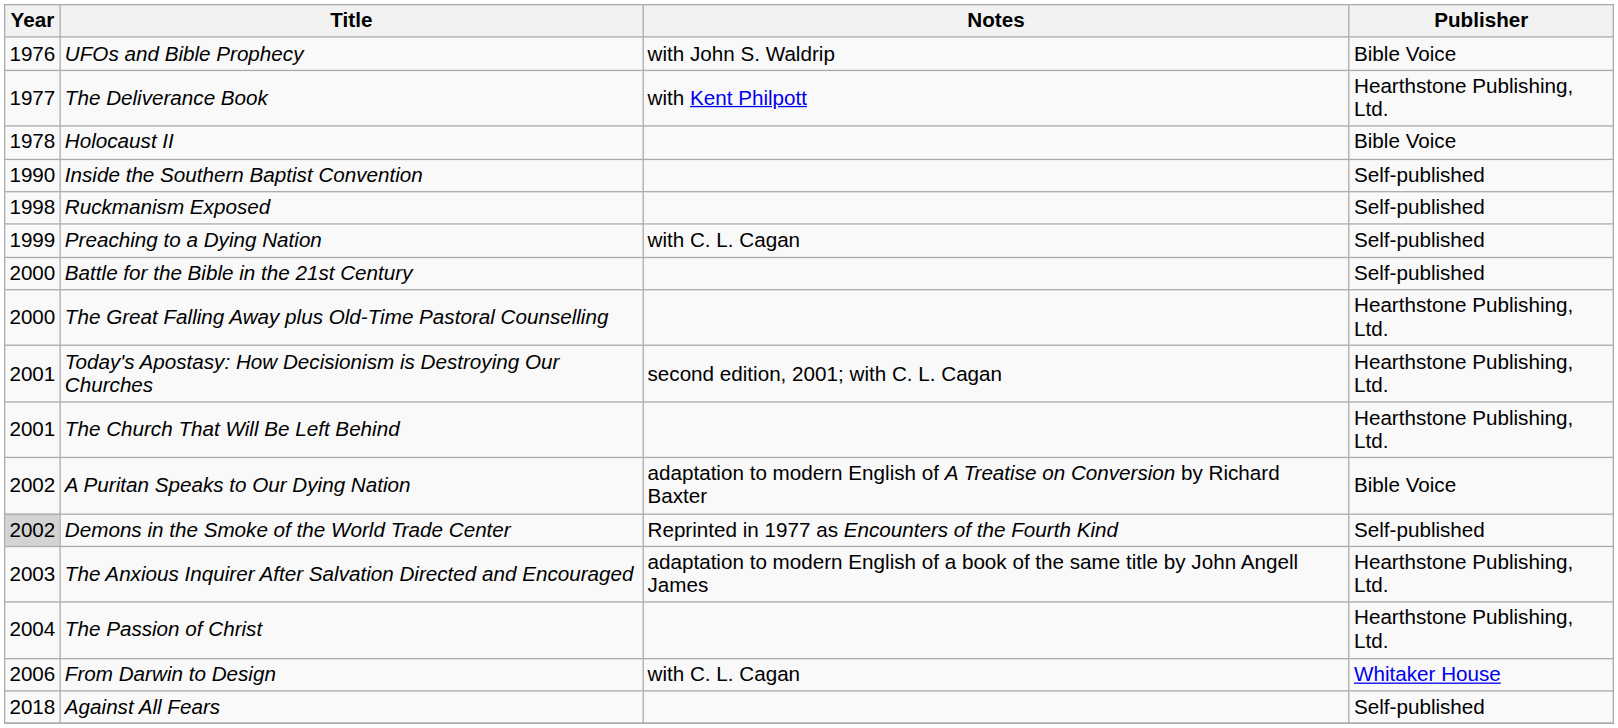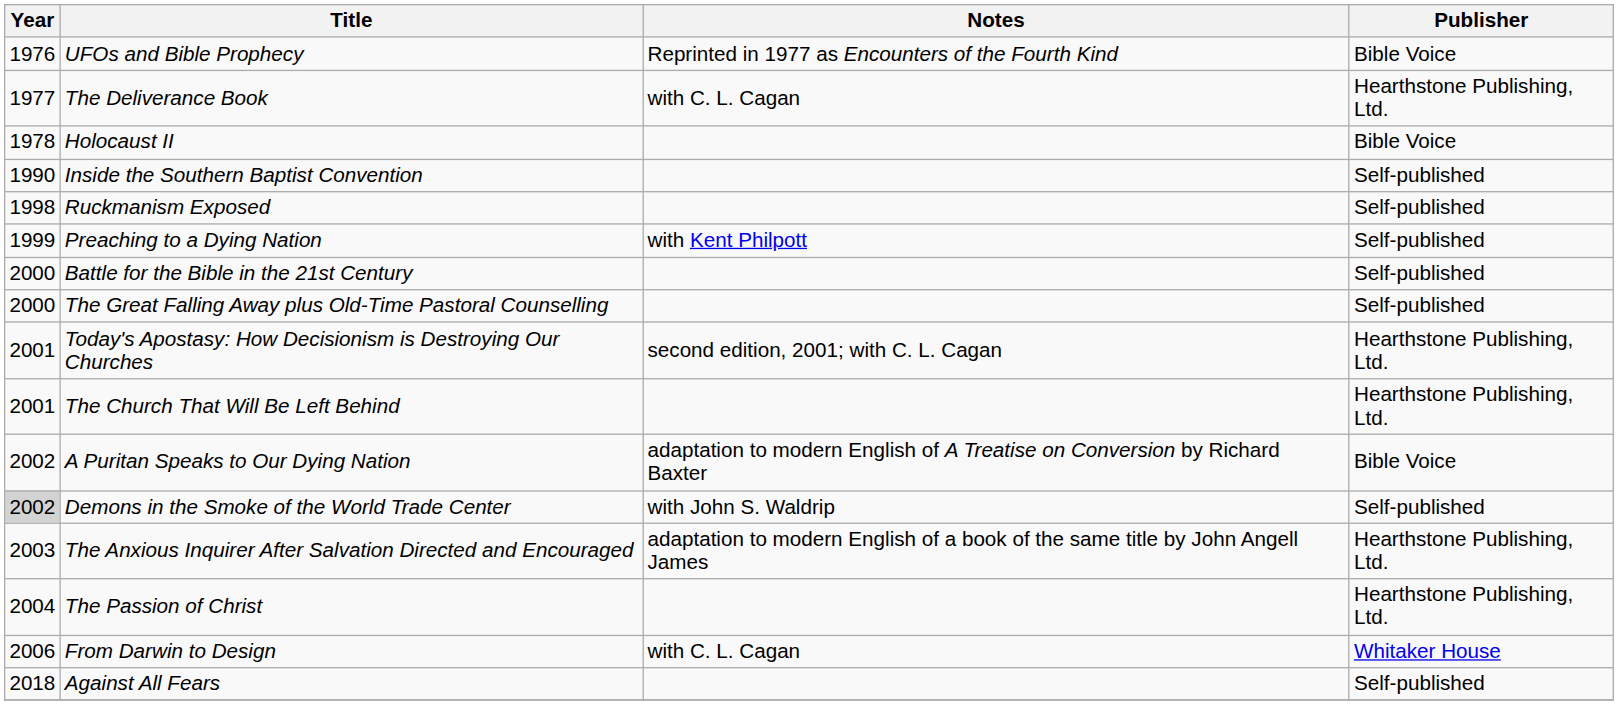 <table class="wikitable">
 <tr>
 <th>Year</th>
 <th>Title</th>
 <th>Notes</th>
 <th>Publisher</th>
 </tr>
 <tr>
 <td>1976</td>
 <td><em>UFOs and Bible Prophecy</em></td>
-<td>with John S. Waldrip</td>
+<td>Reprinted in 1977 as <em>Encounters of the Fourth Kind</em></td>
 <td>Bible Voice</td>
 </tr>
 <tr>
 <td>1977</td>
 <td><em>The Deliverance Book</em></td>
-<td>with <a href='#'>Kent Philpott</a></td>
+<td>with C. L. Cagan</td>
 <td>Hearthstone Publishing, Ltd.</td>
 </tr>
 <tr>
 <td>1978</td>
 <td><em>Holocaust II</em></td>
 <td></td>
 <td>Bible Voice</td>
 </tr>
 <tr>
 <td>1990</td>
 <td><em>Inside the Southern Baptist Convention</em></td>
 <td></td>
 <td>Self-published</td>
 </tr>
 <tr>
 <td>1998</td>
 <td><em>Ruckmanism Exposed</em></td>
 <td></td>
 <td>Self-published</td>
 </tr>
 <tr>
 <td>1999</td>
 <td><em>Preaching to a Dying Nation</em></td>
-<td>with C. L. Cagan</td>
+<td>with <a href='#'>Kent Philpott</a></td>
 <td>Self-published</td>
 </tr>
 <tr>
 <td>2000</td>
 <td><em>Battle for the Bible in the 21st Century</em></td>
 <td></td>
 <td>Self-published</td>
 </tr>
 <tr>
 <td>2000</td>
 <td><em>The Great Falling Away plus Old-Time Pastoral Counselling</em></td>
 <td></td>
-<td>Hearthstone Publishing, Ltd.</td>
+<td>Self-published</td>
 </tr>
 <tr>
 <td>2001</td>
 <td><em>Today's Apostasy: How Decisionism is Destroying Our Churches</em></td>
 <td>second edition, 2001; with C. L. Cagan</td>
 <td>Hearthstone Publishing, Ltd.</td>
 </tr>
 <tr>
 <td>2001</td>
 <td><em>The Church That Will Be Left Behind</em></td>
 <td></td>
 <td>Hearthstone Publishing, Ltd.</td>
 </tr>
 <tr>
 <td>2002</td>
 <td><em>A Puritan Speaks to Our Dying Nation</em></td>
 <td>adaptation to modern English of <em>A Treatise on Conversion</em> by Richard Baxter</td>
 <td>Bible Voice</td>
 </tr>
 <tr>
 <td style="background: lightgrey;">2002</td>
 <td><em>Demons in the Smoke of the World Trade Center</em></td>
-<td>Reprinted in 1977 as <em>Encounters of the Fourth Kind</em></td>
+<td>with John S. Waldrip</td>
 <td>Self-published</td>
 </tr>
 <tr>
 <td>2003</td>
 <td><em>The Anxious Inquirer After Salvation Directed and Encouraged</em></td>
 <td>adaptation to modern English of a book of the same title by John Angell James</td>
 <td>Hearthstone Publishing, Ltd.</td>
 </tr>
 <tr>
 <td>2004</td>
 <td><em>The Passion of Christ</em></td>
 <td></td>
 <td>Hearthstone Publishing, Ltd.</td>
 </tr>
 <tr>
 <td>2006</td>
 <td><em>From Darwin to Design</em></td>
 <td>with C. L. Cagan</td>
 <td><a href='#'>Whitaker House</a></td>
 </tr>
 <tr>
 <td>2018</td>
 <td><em>Against All Fears</em></td>
 <td></td>
 <td>Self-published</td>
 </tr>
 <tr>
 </tr>
 </table>
